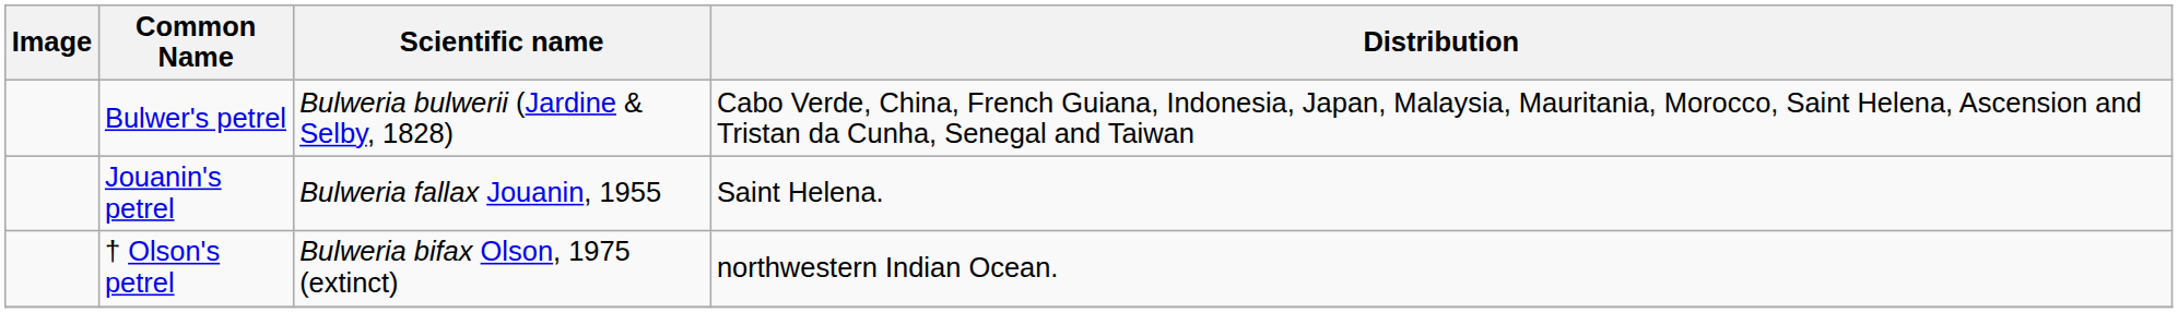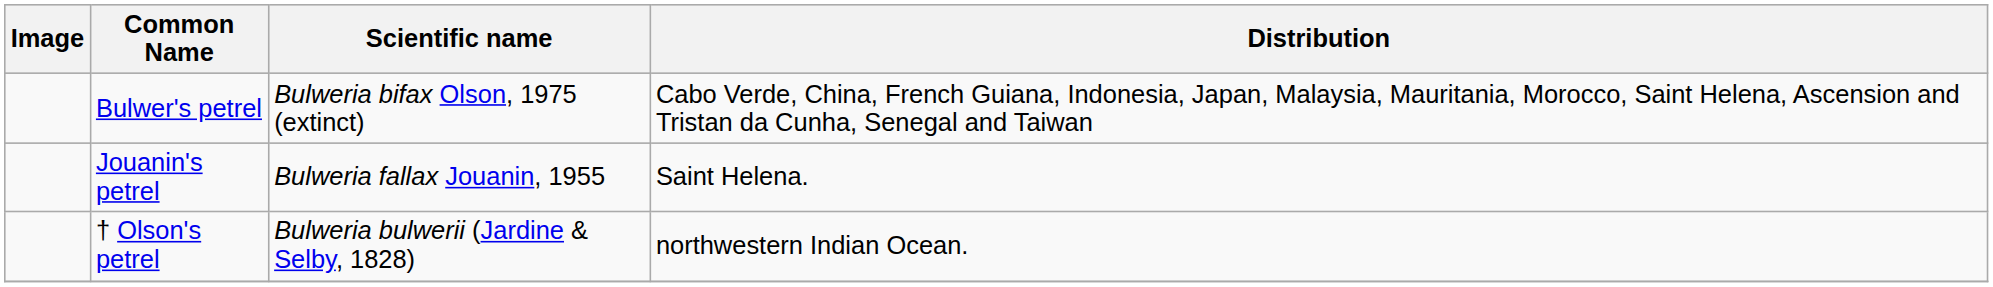 <table class="wikitable">
 <tr>
 <th>Image</th>
 <th>Common Name</th>
 <th>Scientific name</th>
 <th>Distribution</th>
 </tr>
 <tr>
 <td></td>
 <td><a href='#'>Bulwer's petrel</a></td>
-<td><em>Bulweria bulwerii</em> (<a href='#'>Jardine</a> & <a href='#'>Selby</a>, 1828)</td>
+<td><em>Bulweria bifax</em> <a href='#'>Olson</a>, 1975 (extinct)</td>
 <td>Cabo Verde, China, French Guiana, Indonesia, Japan, Malaysia, Mauritania, Morocco, Saint Helena, Ascension and Tristan da Cunha, Senegal and Taiwan</td>
 </tr>
 <tr>
 <td></td>
 <td><a href='#'>Jouanin's petrel</a></td>
 <td><em>Bulweria fallax</em> <a href='#'>Jouanin</a>, 1955</td>
 <td>Saint Helena.</td>
 </tr>
 <tr>
 <td></td>
 <td>† <a href='#'>Olson's petrel</a></td>
-<td><em>Bulweria bifax</em> <a href='#'>Olson</a>, 1975 (extinct)</td>
+<td><em>Bulweria bulwerii</em> (<a href='#'>Jardine</a> & <a href='#'>Selby</a>, 1828)</td>
 <td>northwestern Indian Ocean.</td>
 </tr>
 <tr>
 </tr>
 </table>
